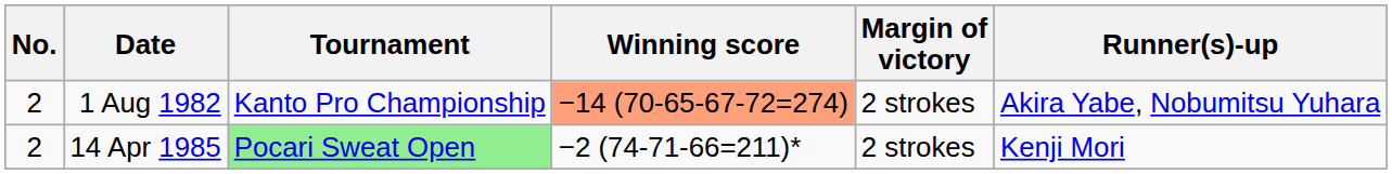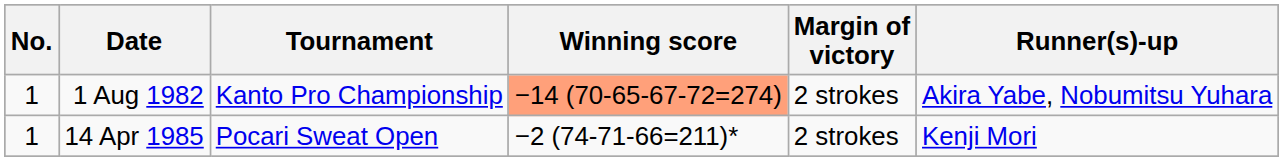 <table class="wikitable" style="font-size:95%;">
 <tr>
 <th>No.</th>
 <th>Date</th>
 <th>Tournament</th>
 <th>Winning score</th>
 <th>Margin of<br>victory</th>
 <th>Runner(s)-up</th>
 </tr>
 <tr>
-<td align=center>2</td>
+<td align=center>1</td>
 <td align=right>1 Aug <a href='#'>1982</a></td>
 <td><a href='#'>Kanto Pro Championship</a></td>
 <td style="background: lightsalmon;">−14 (70-65-67-72=274)</td>
 <td>2 strokes</td>
 <td> <a href='#'>Akira Yabe</a>,  <a href='#'>Nobumitsu Yuhara</a></td>
 </tr>
 <tr>
-<td align=center>2</td>
+<td align=center>1</td>
 <td align=right>14 Apr <a href='#'>1985</a></td>
-<td style="background: lightgreen;"><a href='#'>Pocari Sweat Open</a></td>
+<td><a href='#'>Pocari Sweat Open</a></td>
 <td>−2 (74-71-66=211)*</td>
 <td>2 strokes</td>
 <td> <a href='#'>Kenji Mori</a></td>
 </tr>
 </table>
